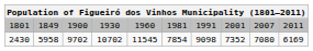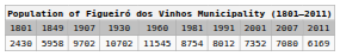 <table class="wikitable">
 <tr>
 <th colspan="10">Population of Figueiró dos Vinhos Municipality (1801–2011)</th>
 </tr>
 <tr bgcolor="#C0C0C0">
 <td align="center">1801</td>
 <td align="center">1849</td>
-<td align="center">1900</td>
+<td align="center">1907</td>
 <td align="center">1930</td>
 <td align="center">1960</td>
 <td align="center">1981</td>
 <td align="center">1991</td>
 <td align="center">2001</td>
 <td align="center">2007</td>
 <td align="center">2011</td>
 </tr>
 <tr>
 <td align="center">2430</td>
 <td align="center">5958</td>
 <td align="center">9702</td>
 <td align="center">10702</td>
 <td align="center">11545</td>
-<td align="center">7854</td>
-<td align="center">9098</td>
+<td align="center">8754</td>
+<td align="center">8012</td>
 <td align="center">7352</td>
 <td align="center">7080</td>
 <td align="center">6169</td>
 </tr>
 </table>
